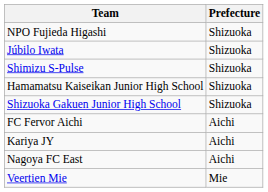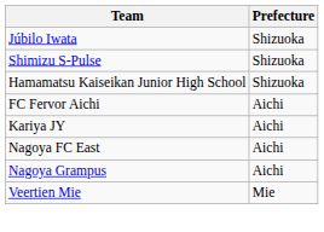 <table class="wikitable sortable">
 <tr>
 <th>Team</th>
 <th>Prefecture</th>
-</tr>
-<tr>
-<td>NPO Fujieda Higashi</td>
-<td>Shizuoka</td>
 </tr>
 <tr>
 <td><a href='#'>Júbilo Iwata</a></td>
 <td>Shizuoka</td>
 </tr>
 <tr>
 <td><a href='#'>Shimizu S-Pulse</a></td>
 <td>Shizuoka</td>
 </tr>
 <tr>
 <td>Hamamatsu Kaiseikan Junior High School</td>
-<td>Shizuoka</td>
-</tr>
-<tr>
-<td><a href='#'>Shizuoka Gakuen Junior High School</a></td>
 <td>Shizuoka</td>
 </tr>
 <tr>
 <td>FC Fervor Aichi</td>
 <td>Aichi</td>
 </tr>
 <tr>
 <td>Kariya JY</td>
 <td>Aichi</td>
 </tr>
 <tr>
 <td>Nagoya FC East</td>
 <td>Aichi</td>
 </tr>
 <tr>
+<td><a href='#'>Nagoya Grampus</a></td>
+<td>Aichi</td>
+</tr>
+<tr>
 <td><a href='#'>Veertien Mie</a></td>
 <td>Mie</td>
 </tr>
 </table>
